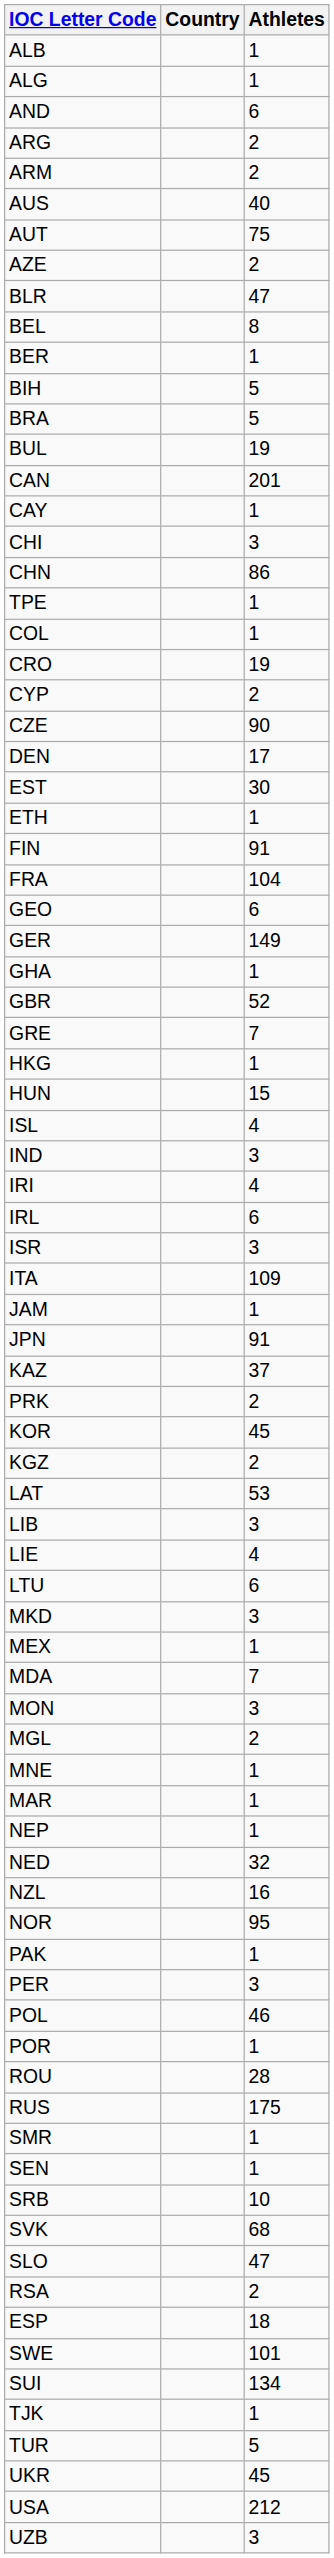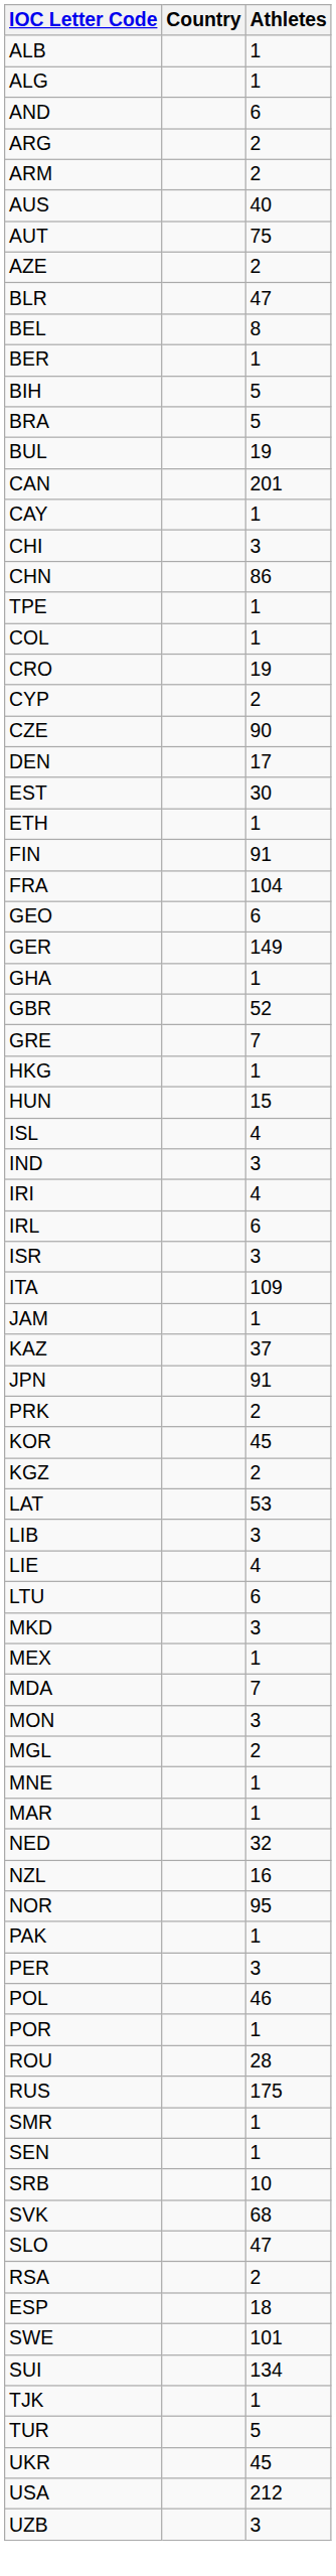 <table class="wikitable sortable">
 <tr>
 <th><a href='#'>IOC Letter Code</a></th>
 <th>Country</th>
 <th>Athletes</th>
 </tr>
 <tr>
 <td>ALB</td>
 <td></td>
 <td>1</td>
 </tr>
 <tr>
 <td>ALG</td>
 <td></td>
 <td>1</td>
 </tr>
 <tr>
 <td>AND</td>
 <td></td>
 <td>6</td>
 </tr>
 <tr>
 <td>ARG</td>
 <td></td>
 <td>2</td>
 </tr>
 <tr>
 <td>ARM</td>
 <td></td>
 <td>2</td>
 </tr>
 <tr>
 <td>AUS</td>
 <td></td>
 <td>40</td>
 </tr>
 <tr>
 <td>AUT</td>
 <td></td>
 <td>75</td>
 </tr>
 <tr>
 <td>AZE</td>
 <td></td>
 <td>2</td>
 </tr>
 <tr>
 <td>BLR</td>
 <td></td>
 <td>47</td>
 </tr>
 <tr>
 <td>BEL</td>
 <td></td>
 <td>8</td>
 </tr>
 <tr>
 <td>BER</td>
 <td></td>
 <td>1</td>
 </tr>
 <tr>
 <td>BIH</td>
 <td></td>
 <td>5</td>
 </tr>
 <tr>
 <td>BRA</td>
 <td></td>
 <td>5</td>
 </tr>
 <tr>
 <td>BUL</td>
 <td></td>
 <td>19</td>
 </tr>
 <tr>
 <td>CAN</td>
 <td></td>
 <td>201</td>
 </tr>
 <tr>
 <td>CAY</td>
 <td></td>
 <td>1</td>
 </tr>
 <tr>
 <td>CHI</td>
 <td></td>
 <td>3</td>
 </tr>
 <tr>
 <td>CHN</td>
 <td></td>
 <td>86</td>
 </tr>
 <tr>
 <td>TPE</td>
 <td></td>
 <td>1</td>
 </tr>
 <tr>
 <td>COL</td>
 <td></td>
 <td>1</td>
 </tr>
 <tr>
 <td>CRO</td>
 <td></td>
 <td>19</td>
 </tr>
 <tr>
 <td>CYP</td>
 <td></td>
 <td>2</td>
 </tr>
 <tr>
 <td>CZE</td>
 <td></td>
 <td>90</td>
 </tr>
 <tr>
 <td>DEN</td>
 <td></td>
 <td>17</td>
 </tr>
 <tr>
 <td>EST</td>
 <td></td>
 <td>30</td>
 </tr>
 <tr>
 <td>ETH</td>
 <td></td>
 <td>1</td>
 </tr>
 <tr>
 <td>FIN</td>
 <td></td>
 <td>91</td>
 </tr>
 <tr>
 <td>FRA</td>
 <td></td>
 <td>104</td>
 </tr>
 <tr>
 <td>GEO</td>
 <td></td>
 <td>6</td>
 </tr>
 <tr>
 <td>GER</td>
 <td></td>
 <td>149</td>
 </tr>
 <tr>
 <td>GHA</td>
 <td></td>
 <td>1</td>
 </tr>
 <tr>
 <td>GBR</td>
 <td></td>
 <td>52</td>
 </tr>
 <tr>
 <td>GRE</td>
 <td></td>
 <td>7</td>
 </tr>
 <tr>
 <td>HKG</td>
 <td></td>
 <td>1</td>
 </tr>
 <tr>
 <td>HUN</td>
 <td></td>
 <td>15</td>
 </tr>
 <tr>
 <td>ISL</td>
 <td></td>
 <td>4</td>
 </tr>
 <tr>
 <td>IND</td>
 <td></td>
 <td>3</td>
 </tr>
 <tr>
 <td>IRI</td>
 <td></td>
 <td>4</td>
 </tr>
 <tr>
 <td>IRL</td>
 <td></td>
 <td>6</td>
 </tr>
 <tr>
 <td>ISR</td>
 <td></td>
 <td>3</td>
 </tr>
 <tr>
 <td>ITA</td>
 <td></td>
 <td>109</td>
 </tr>
 <tr>
 <td>JAM</td>
 <td></td>
 <td>1</td>
 </tr>
 <tr>
+<td>KAZ</td>
+<td></td>
+<td>37</td>
+</tr>
+<tr>
 <td>JPN</td>
 <td></td>
 <td>91</td>
-</tr>
-<tr>
-<td>KAZ</td>
-<td></td>
-<td>37</td>
 </tr>
 <tr>
 <td>PRK</td>
 <td></td>
 <td>2</td>
 </tr>
 <tr>
 <td>KOR</td>
 <td></td>
 <td>45</td>
 </tr>
 <tr>
 <td>KGZ</td>
 <td></td>
 <td>2</td>
 </tr>
 <tr>
 <td>LAT</td>
 <td></td>
 <td>53</td>
 </tr>
 <tr>
 <td>LIB</td>
 <td></td>
 <td>3</td>
 </tr>
 <tr>
 <td>LIE</td>
 <td></td>
 <td>4</td>
 </tr>
 <tr>
 <td>LTU</td>
 <td></td>
 <td>6</td>
 </tr>
 <tr>
 <td>MKD</td>
 <td></td>
 <td>3</td>
 </tr>
 <tr>
 <td>MEX</td>
 <td></td>
 <td>1</td>
 </tr>
 <tr>
 <td>MDA</td>
 <td></td>
 <td>7</td>
 </tr>
 <tr>
 <td>MON</td>
 <td></td>
 <td>3</td>
 </tr>
 <tr>
 <td>MGL</td>
 <td></td>
 <td>2</td>
 </tr>
 <tr>
 <td>MNE</td>
 <td></td>
 <td>1</td>
 </tr>
 <tr>
 <td>MAR</td>
-<td></td>
-<td>1</td>
-</tr>
-<tr>
-<td>NEP</td>
 <td></td>
 <td>1</td>
 </tr>
 <tr>
 <td>NED</td>
 <td></td>
 <td>32</td>
 </tr>
 <tr>
 <td>NZL</td>
 <td></td>
 <td>16</td>
 </tr>
 <tr>
 <td>NOR</td>
 <td></td>
 <td>95</td>
 </tr>
 <tr>
 <td>PAK</td>
 <td></td>
 <td>1</td>
 </tr>
 <tr>
 <td>PER</td>
 <td></td>
 <td>3</td>
 </tr>
 <tr>
 <td>POL</td>
 <td></td>
 <td>46</td>
 </tr>
 <tr>
 <td>POR</td>
 <td></td>
 <td>1</td>
 </tr>
 <tr>
 <td>ROU</td>
 <td></td>
 <td>28</td>
 </tr>
 <tr>
 <td>RUS</td>
 <td></td>
 <td>175</td>
 </tr>
 <tr>
 <td>SMR</td>
 <td></td>
 <td>1</td>
 </tr>
 <tr>
 <td>SEN</td>
 <td></td>
 <td>1</td>
 </tr>
 <tr>
 <td>SRB</td>
 <td></td>
 <td>10</td>
 </tr>
 <tr>
 <td>SVK</td>
 <td></td>
 <td>68</td>
 </tr>
 <tr>
 <td>SLO</td>
 <td></td>
 <td>47</td>
 </tr>
 <tr>
 <td>RSA</td>
 <td></td>
 <td>2</td>
 </tr>
 <tr>
 <td>ESP</td>
 <td></td>
 <td>18</td>
 </tr>
 <tr>
 <td>SWE</td>
 <td></td>
 <td>101</td>
 </tr>
 <tr>
 <td>SUI</td>
 <td></td>
 <td>134</td>
 </tr>
 <tr>
 <td>TJK</td>
 <td></td>
 <td>1</td>
 </tr>
 <tr>
 <td>TUR</td>
 <td></td>
 <td>5</td>
 </tr>
 <tr>
 <td>UKR</td>
 <td></td>
 <td>45</td>
 </tr>
 <tr>
 <td>USA</td>
 <td></td>
 <td>212</td>
 </tr>
 <tr>
 <td>UZB</td>
 <td></td>
 <td>3</td>
 </tr>
 </table>
